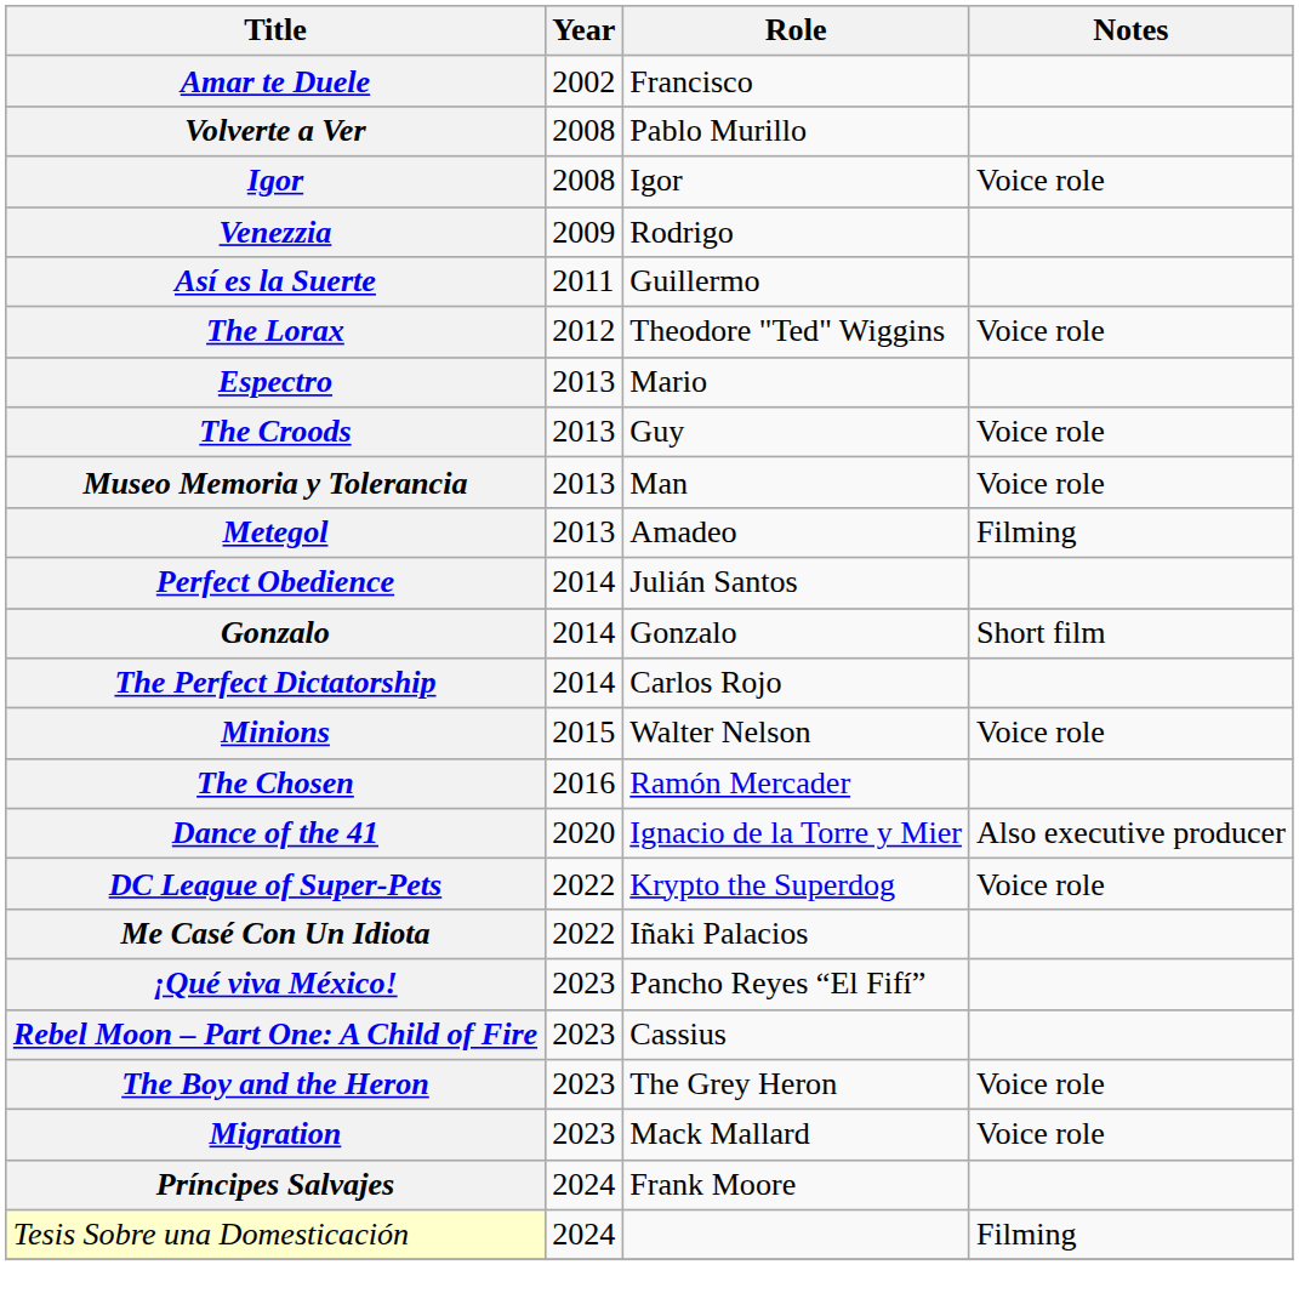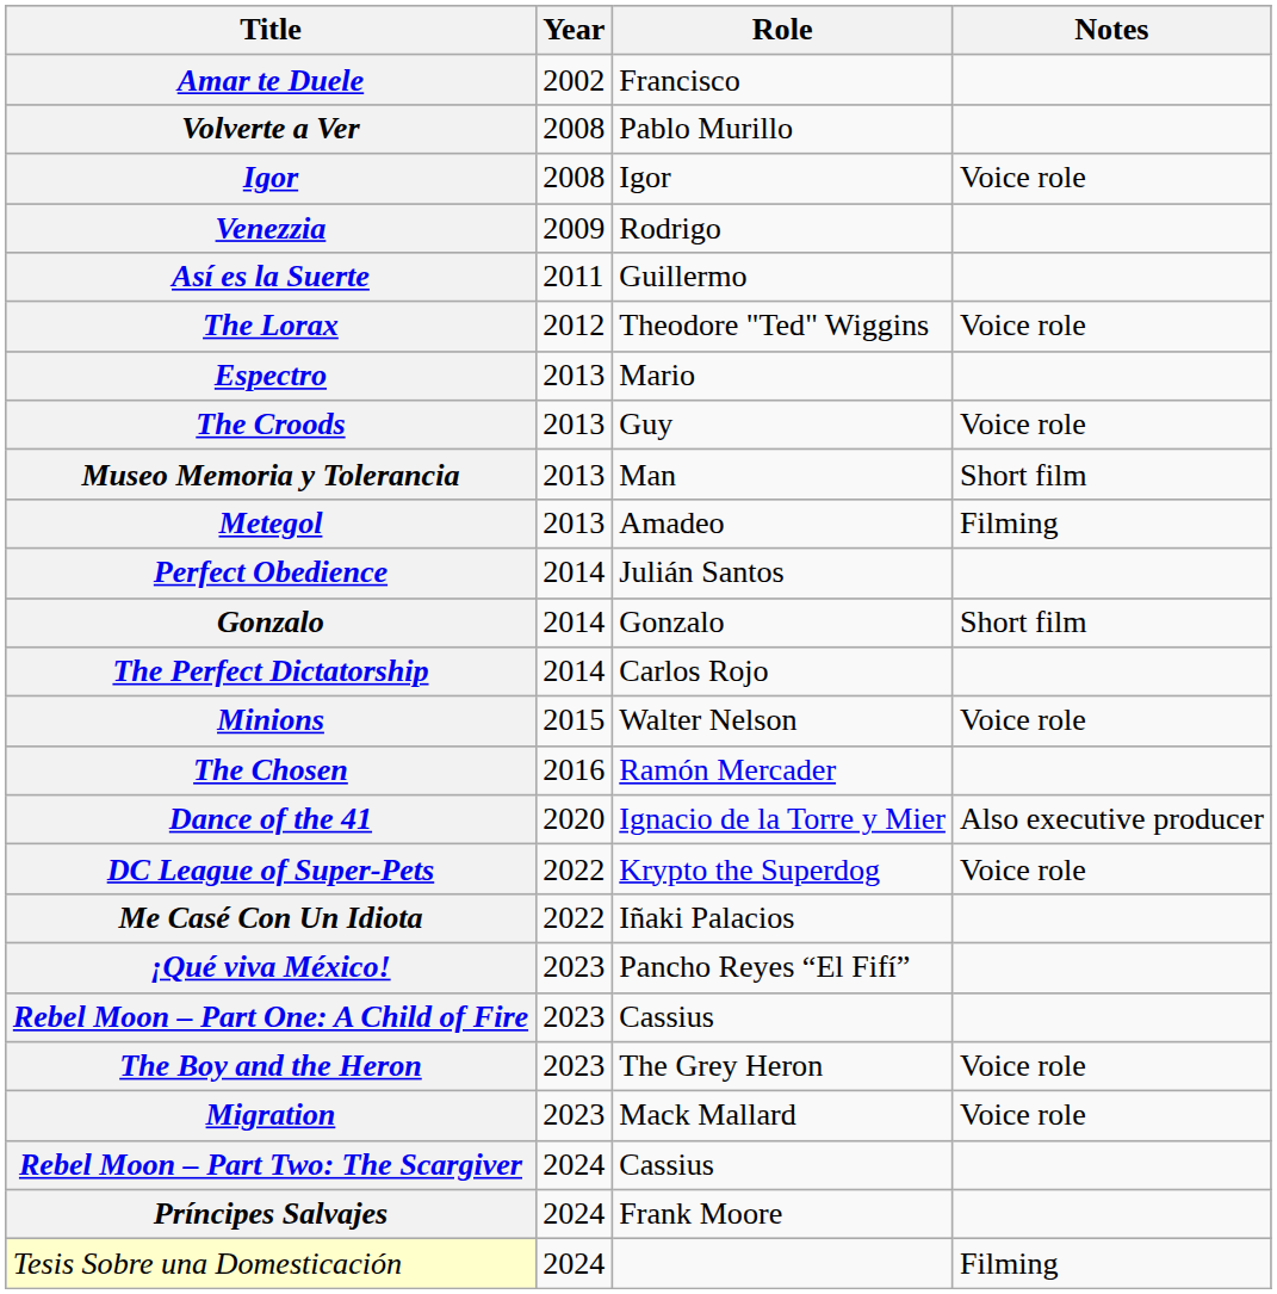 <table class="wikitable plainrowheaders" style="margin-right: 0;">
 <tr>
 <th scope="col">Title</th>
 <th scope="col">Year</th>
 <th scope="col">Role</th>
 <th scope="col" class="unsortable">Notes</th>
 </tr>
 <tr>
 <th scope="row"><em><a href='#'>Amar te Duele</a></em></th>
 <td>2002</td>
 <td>Francisco</td>
 <td></td>
 </tr>
 <tr>
 <th scope="row"><em>Volverte a Ver</em></th>
 <td>2008</td>
 <td>Pablo Murillo</td>
 <td></td>
 </tr>
 <tr>
 <th scope="row"><em><a href='#'>Igor</a></em></th>
 <td>2008</td>
 <td>Igor</td>
 <td>Voice role</td>
 </tr>
 <tr>
 <th scope="row"><em><a href='#'>Venezzia</a></em></th>
 <td>2009</td>
 <td>Rodrigo</td>
 <td></td>
 </tr>
 <tr>
 <th scope="row"><em><a href='#'>Así es la Suerte</a></em></th>
 <td>2011</td>
 <td>Guillermo</td>
 <td></td>
 </tr>
 <tr>
 <th scope="row"><em><a href='#'>The Lorax</a></em></th>
 <td>2012</td>
 <td>Theodore "Ted" Wiggins</td>
 <td>Voice role</td>
 </tr>
 <tr>
 <th scope="row"><em><a href='#'>Espectro</a></em></th>
 <td>2013</td>
 <td>Mario</td>
 <td></td>
 </tr>
 <tr>
 <th scope="row"><em><a href='#'>The Croods</a></em></th>
 <td>2013</td>
 <td>Guy</td>
 <td>Voice role</td>
 </tr>
 <tr>
 <th scope="row"><em>Museo Memoria y Tolerancia</em></th>
 <td>2013</td>
 <td>Man</td>
-<td>Voice role</td>
+<td>Short film</td>
 </tr>
 <tr>
 <th scope="row"><em><a href='#'>Metegol</a></em></th>
 <td>2013</td>
 <td>Amadeo</td>
 <td>Filming</td>
 </tr>
 <tr>
 <th scope="row"><em><a href='#'>Perfect Obedience</a></em></th>
 <td>2014</td>
 <td>Julián Santos</td>
 <td></td>
 </tr>
 <tr>
 <th scope="row"><em>Gonzalo</em></th>
 <td>2014</td>
 <td>Gonzalo</td>
 <td>Short film</td>
 </tr>
 <tr>
 <th scope="row"><em><a href='#'>The Perfect Dictatorship</a></em></th>
 <td>2014</td>
 <td>Carlos Rojo</td>
 <td></td>
 </tr>
 <tr>
 <th scope="row"><em><a href='#'>Minions</a></em></th>
 <td>2015</td>
 <td>Walter Nelson</td>
 <td>Voice role</td>
 </tr>
 <tr>
 <th scope="row"><em><a href='#'>The Chosen</a></em></th>
 <td>2016</td>
 <td><a href='#'>Ramón Mercader</a></td>
 <td></td>
 </tr>
 <tr>
 <th scope="row"><em><a href='#'>Dance of the 41</a></em></th>
 <td>2020</td>
 <td><a href='#'>Ignacio de la Torre y Mier</a></td>
 <td>Also executive producer</td>
 </tr>
 <tr>
 <th scope="row"><em><a href='#'>DC League of Super-Pets</a></em></th>
 <td>2022</td>
 <td><a href='#'>Krypto the Superdog</a></td>
 <td>Voice role</td>
 </tr>
 <tr>
 <th scope="row"><em>Me Casé Con Un Idiota</em></th>
 <td>2022</td>
 <td>Iñaki Palacios</td>
 <td></td>
 </tr>
 <tr>
 <th scope="row"><em><a href='#'>¡Qué viva México!</a></em></th>
 <td>2023</td>
 <td>Pancho Reyes “El Fifí”</td>
 <td></td>
 </tr>
 <tr>
 <th scope="row"><em><a href='#'>Rebel Moon – Part One: A Child of Fire</a></em></th>
 <td>2023</td>
 <td>Cassius</td>
 <td></td>
 </tr>
 <tr>
 <th scope="row"><em><a href='#'>The Boy and the Heron</a></em></th>
 <td>2023</td>
 <td>The Grey Heron</td>
 <td>Voice role</td>
 </tr>
 <tr>
 <th scope="row"><em><a href='#'>Migration</a></em></th>
 <td>2023</td>
 <td>Mack Mallard</td>
 <td>Voice role</td>
 </tr>
 <tr>
+<th scope="row"><em><a href='#'>Rebel Moon – Part Two: The Scargiver</a></em></th>
+<td>2024</td>
+<td>Cassius</td>
+<td></td>
+</tr>
+<tr>
 <th scope="row"><em>Príncipes Salvajes</em></th>
 <td>2024</td>
 <td>Frank Moore</td>
 <td></td>
 </tr>
 <tr>
 <td style="background:#FFFFCC;"><em>Tesis Sobre una Domesticación</em> </td>
 <td>2024</td>
 <td></td>
 <td>Filming</td>
 </tr>
 <tr>
 </tr>
 </table>
